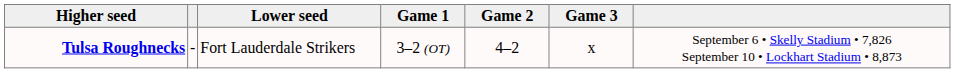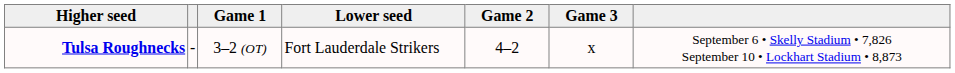 <table style=border-collapse:collapse border=1 cellspacing=0 cellpadding=2>
 <tr align=center bgcolor=#efefef>
 <th width=180>Higher seed</th>
 <th width=5></th>
+<th width=80>Game 1</th>
 <th width=180>Lower seed</th>
-<th width=80>Game 1</th>
 <th width=80>Game 2</th>
 <th width=80>Game 3</th>
 <td width=315></td>
 </tr>
 <tr align=center bgcolor=fffafa>
 <td align=right><strong><a href='#'>Tulsa Roughnecks</a></strong></td>
 <td>-</td>
+<td>3–2 <small><em>(OT)</em></small></td>
 <td align=left>Fort Lauderdale Strikers</td>
-<td>3–2 <small><em>(OT)</em></small></td>
 <td>4–2</td>
 <td>x</td>
 <td><small>September 6 • <a href='#'>Skelly Stadium</a> • 7,826<br>September 10 • <a href='#'>Lockhart Stadium</a> • 8,873</small></td>
 </tr>
 </table>
